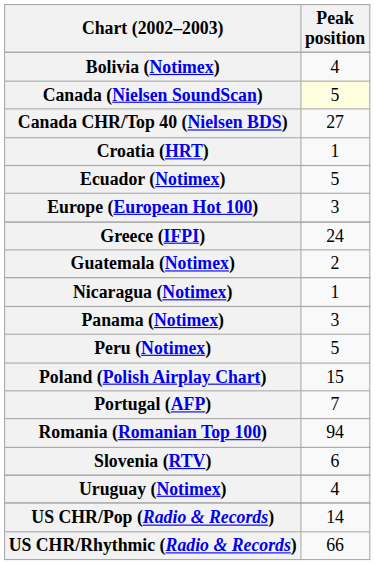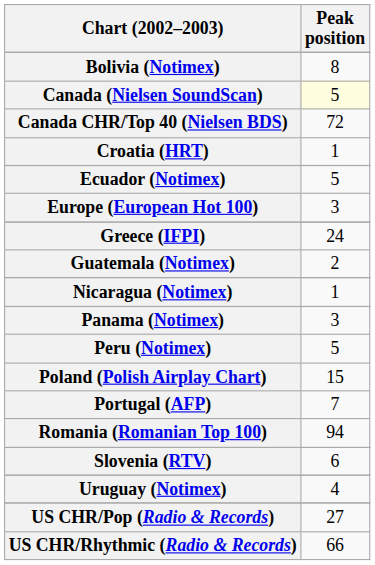 <table class="wikitable sortable plainrowheaders">
 <tr>
 <th>Chart (2002–2003)</th>
 <th>Peak<br>position</th>
 </tr>
 <tr>
 </tr>
 <tr>
 </tr>
 <tr>
 </tr>
 <tr>
 </tr>
 <tr>
 </tr>
 <tr>
 </tr>
 <tr>
 <th scope="row">Bolivia (<a href='#'>Notimex</a>)</th>
-<td align="center">4</td>
+<td align="center">8</td>
 </tr>
 <tr>
 <th scope="row">Canada (<a href='#'>Nielsen SoundScan</a>)</th>
 <td style="background: lightyellow; text-align:center;">5</td>
 </tr>
 <tr>
 <th scope="row">Canada CHR/Top 40 (<a href='#'>Nielsen BDS</a>)</th>
-<td align="center">27</td>
+<td align="center">72</td>
 </tr>
 <tr>
 <th scope="row">Croatia (<a href='#'>HRT</a>)</th>
 <td style="text-align:center;">1</td>
 </tr>
 <tr>
 </tr>
 <tr>
 <th scope="row">Ecuador (<a href='#'>Notimex</a>)</th>
 <td align="center">5</td>
 </tr>
 <tr>
 <th scope="row">Europe (<a href='#'>European Hot 100</a>)</th>
 <td align="center">3</td>
 </tr>
 <tr>
 </tr>
 <tr>
 </tr>
 <tr>
 </tr>
 <tr>
 <th scope="row">Greece (<a href='#'>IFPI</a>)</th>
 <td style="text-align:center;">24</td>
 </tr>
 <tr>
 <th scope="row">Guatemala (<a href='#'>Notimex</a>)</th>
 <td align="center">2</td>
 </tr>
 <tr>
 </tr>
 <tr>
 </tr>
 <tr>
 </tr>
 <tr>
 </tr>
 <tr>
 </tr>
 <tr>
 </tr>
 <tr>
 <th scope="row">Nicaragua (<a href='#'>Notimex</a>)</th>
 <td align="center">1</td>
 </tr>
 <tr>
 </tr>
 <tr>
 <th scope="row">Panama (<a href='#'>Notimex</a>)</th>
 <td align="center">3</td>
 </tr>
 <tr>
 <th scope="row">Peru (<a href='#'>Notimex</a>)</th>
 <td align="center">5</td>
 </tr>
 <tr>
 <th scope="row">Poland (<a href='#'>Polish Airplay Chart</a>)</th>
 <td align="center">15</td>
 </tr>
 <tr>
 <th scope="row">Portugal (<a href='#'>AFP</a>)</th>
 <td align="center">7</td>
 </tr>
 <tr>
 <th scope="row">Romania (<a href='#'>Romanian Top 100</a>)</th>
 <td align="center">94</td>
 </tr>
 <tr>
 </tr>
 <tr>
 <th scope="row">Slovenia (<a href='#'>RTV</a>)</th>
 <td align="center">6</td>
 </tr>
 <tr>
 </tr>
 <tr>
 </tr>
 <tr>
 </tr>
 <tr>
 </tr>
 <tr>
 </tr>
 <tr>
 <th scope="row">Uruguay (<a href='#'>Notimex</a>)</th>
 <td align="center">4</td>
 </tr>
 <tr>
 </tr>
 <tr>
 </tr>
 <tr>
 </tr>
 <tr>
 <th scope="row">US CHR/Pop (<em><a href='#'>Radio & Records</a></em>)</th>
-<td align="center">14</td>
+<td align="center">27</td>
 </tr>
 <tr>
 <th scope="row">US CHR/Rhythmic (<em><a href='#'>Radio & Records</a></em>)</th>
 <td align="center">66</td>
 </tr>
 </table>
